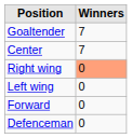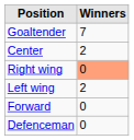 <table class="wikitable">
 <tr>
 <th style="background:#e5e5e5;">Position</th>
 <th style="background:#e5e5e5;">Winners</th>
 </tr>
 <tr>
 <td><a href='#'>Goaltender</a></td>
 <td>7</td>
 </tr>
 <tr>
 <td><a href='#'>Center</a></td>
-<td>7</td>
+<td>2</td>
 </tr>
 <tr>
 <td><a href='#'>Right wing</a></td>
 <td style="background: lightsalmon;">0</td>
 </tr>
 <tr>
 <td><a href='#'>Left wing</a></td>
-<td>0</td>
+<td>2</td>
 </tr>
 <tr>
 <td><a href='#'>Forward</a></td>
 <td>0</td>
 </tr>
 <tr>
 <td><a href='#'>Defenceman</a></td>
 <td>0</td>
 </tr>
 </table>
